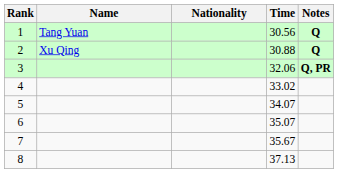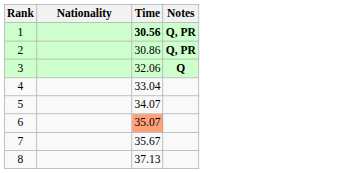 <table class="wikitable sortable" style="text-align:center">
 <tr>
 <th>Rank</th>
-<th style="width:180px">Name</th>
 <th style="width:125px">Nationality</th>
 <th>Time</th>
 <th>Notes</th>
 </tr>
 <tr style="background:#cfc;">
 <td>1</td>
-<td style="text-align:left;"><a href='#'>Tang Yuan</a></td>
 <td style="text-align:left;"></td>
-<td>30.56</td>
-<td><strong>Q</strong></td>
+<td><strong>30.56</strong></td>
+<td><strong>Q, PR</strong></td>
 </tr>
 <tr style="background:#cfc;">
 <td>2</td>
-<td style="text-align:left;"><a href='#'>Xu Qing</a></td>
 <td style="text-align:left;"></td>
-<td>30.88</td>
-<td><strong>Q</strong></td>
+<td>30.86</td>
+<td><strong>Q, PR</strong></td>
 </tr>
 <tr style="background:#cfc;">
 <td>3</td>
 <td style="text-align:left;"></td>
-<td style="text-align:left;"></td>
 <td>32.06</td>
-<td><strong>Q, PR</strong></td>
+<td><strong>Q</strong></td>
 </tr>
 <tr>
 <td>4</td>
 <td style="text-align:left;"></td>
-<td style="text-align:left;"></td>
-<td>33.02</td>
+<td>33.04</td>
 <td></td>
 </tr>
 <tr>
 <td>5</td>
-<td style="text-align:left;"></td>
 <td style="text-align:left;"></td>
 <td>34.07</td>
 <td></td>
 </tr>
 <tr>
 <td>6</td>
 <td style="text-align:left;"></td>
-<td style="text-align:left;"></td>
-<td>35.07</td>
+<td style="background: lightsalmon;">35.07</td>
 <td></td>
 </tr>
 <tr>
 <td>7</td>
-<td style="text-align:left;"></td>
 <td style="text-align:left;"></td>
 <td>35.67</td>
 <td></td>
 </tr>
 <tr>
 <td>8</td>
 <td style="text-align:left;"></td>
-<td style="text-align:left;"></td>
 <td>37.13</td>
 <td></td>
 </tr>
 </table>
